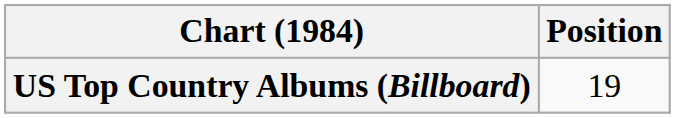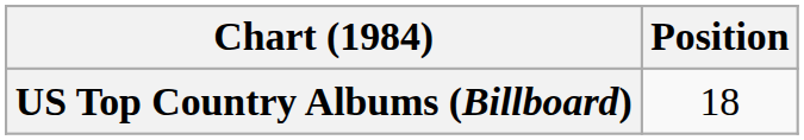 <table class="wikitable plainrowheaders" style="text-align:center">
 <tr>
 <th scope="col">Chart (1984)</th>
 <th scope="col">Position</th>
 </tr>
 <tr>
 <th scope="row">US Top Country Albums (<em>Billboard</em>)</th>
-<td>19</td>
+<td>18</td>
 </tr>
 </table>
